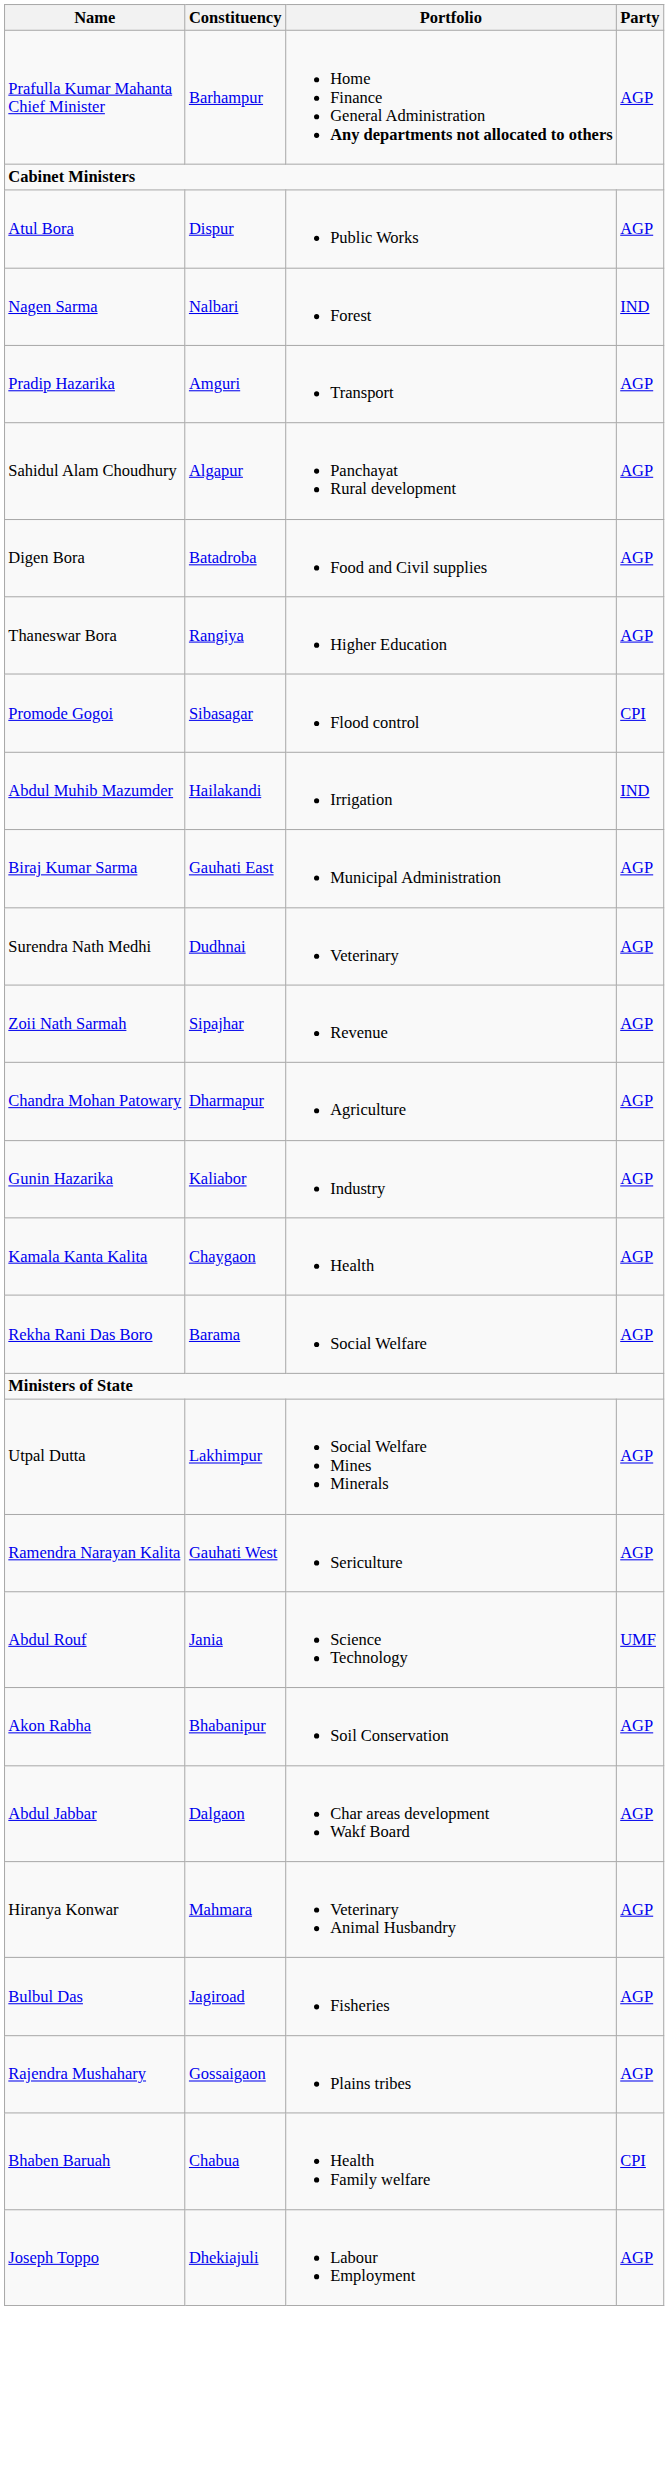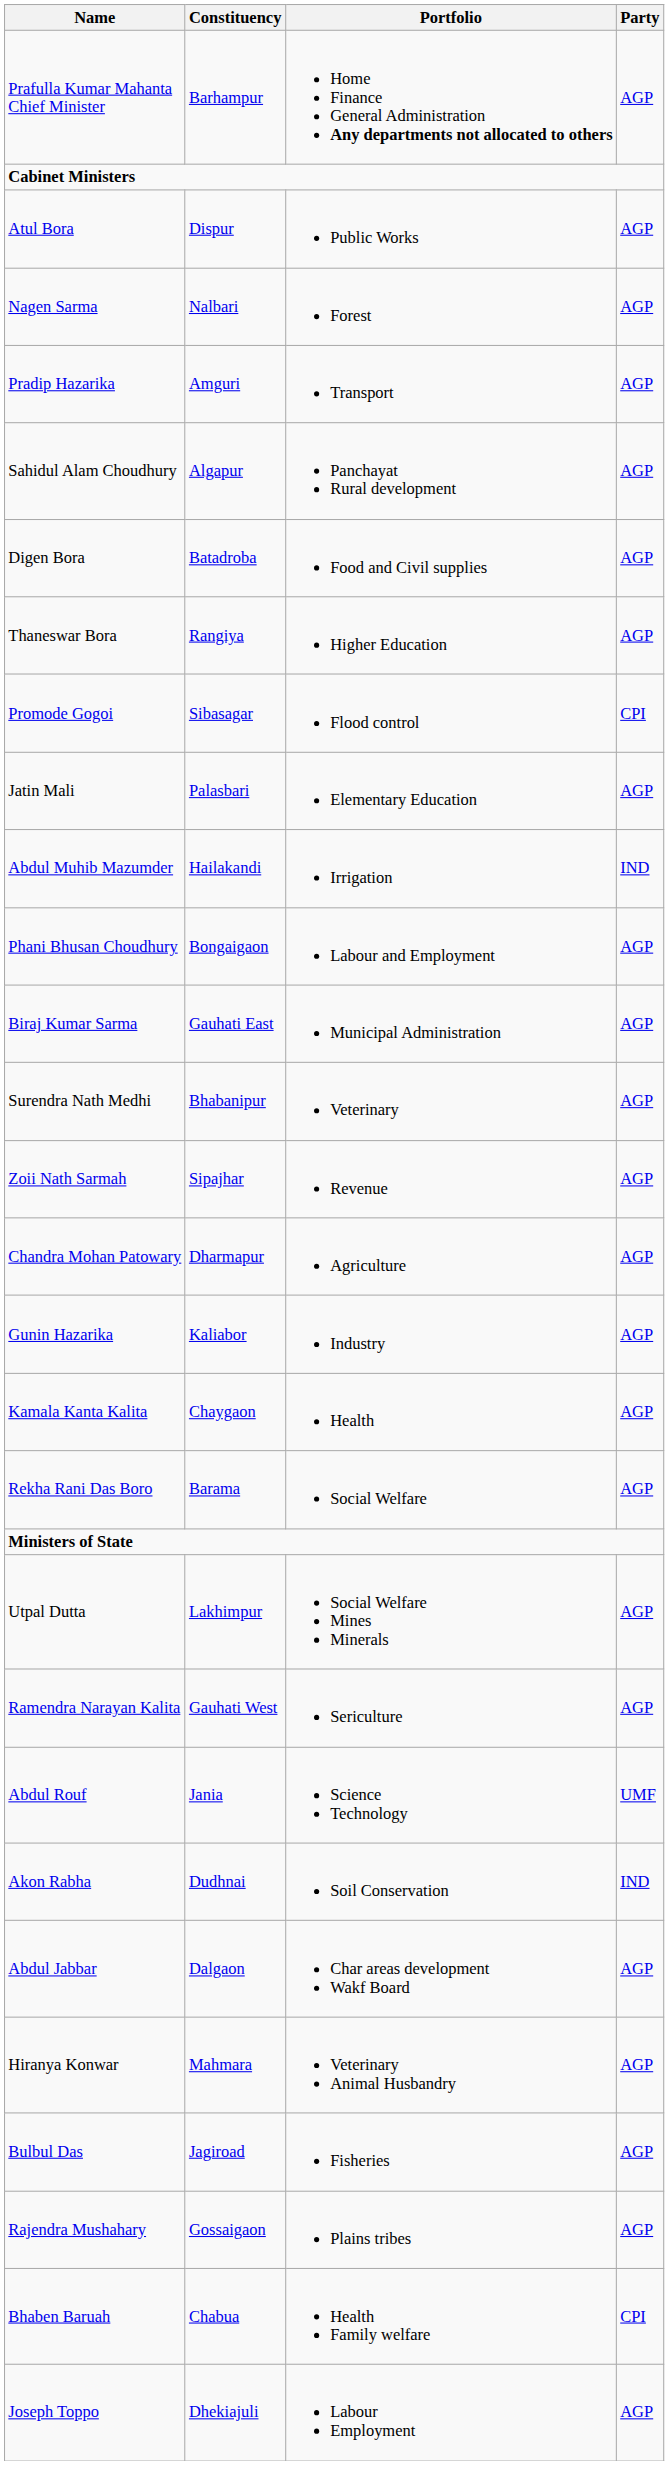 <table class="wikitable">
 <tr>
 <th>Name</th>
 <th>Constituency</th>
 <th>Portfolio</th>
 <th>Party</th>
 </tr>
 <tr>
 <td><a href='#'>Prafulla Kumar Mahanta</a><br><a href='#'>Chief Minister</a></td>
 <td><a href='#'>Barhampur</a></td>
 <td><br><ul><li>Home</li><li>Finance</li><li>General Administration</li><li><strong>Any departments not allocated to others</strong></li></ul></td>
 <td><a href='#'>AGP</a></td>
 </tr>
 <tr>
 <td colspan="4"><strong>Cabinet Ministers</strong></td>
 </tr>
 <tr>
 <td><a href='#'>Atul Bora</a></td>
 <td><a href='#'>Dispur</a></td>
 <td><br><ul><li>Public Works</li></ul></td>
 <td><a href='#'>AGP</a></td>
 </tr>
 <tr>
 <td><a href='#'>Nagen Sarma</a></td>
 <td><a href='#'>Nalbari</a></td>
 <td><br><ul><li>Forest</li></ul></td>
-<td><a href='#'>IND</a></td>
+<td><a href='#'>AGP</a></td>
 </tr>
 <tr>
 <td><a href='#'>Pradip Hazarika</a></td>
 <td><a href='#'>Amguri</a></td>
 <td><br><ul><li>Transport</li></ul></td>
 <td><a href='#'>AGP</a></td>
 </tr>
 <tr>
 <td>Sahidul Alam Choudhury</td>
 <td><a href='#'>Algapur</a></td>
 <td><br><ul><li>Panchayat</li><li>Rural development</li></ul></td>
 <td><a href='#'>AGP</a></td>
 </tr>
 <tr>
 <td>Digen Bora</td>
 <td><a href='#'>Batadroba</a></td>
 <td><br><ul><li>Food and Civil supplies</li></ul></td>
 <td><a href='#'>AGP</a></td>
 </tr>
 <tr>
 <td>Thaneswar Bora</td>
 <td><a href='#'>Rangiya</a></td>
 <td><br><ul><li>Higher Education</li></ul></td>
 <td><a href='#'>AGP</a></td>
 </tr>
 <tr>
 <td><a href='#'>Promode Gogoi</a></td>
 <td><a href='#'>Sibasagar</a></td>
 <td><br><ul><li>Flood control</li></ul></td>
 <td><a href='#'>CPI</a></td>
 </tr>
 <tr>
+<td>Jatin Mali</td>
+<td><a href='#'>Palasbari</a></td>
+<td><br><ul><li>Elementary Education</li></ul></td>
+<td><a href='#'>AGP</a></td>
+</tr>
+<tr>
 <td><a href='#'>Abdul Muhib Mazumder</a></td>
 <td><a href='#'>Hailakandi</a></td>
 <td><br><ul><li>Irrigation</li></ul></td>
 <td><a href='#'>IND</a></td>
+</tr>
+<tr>
+<td><a href='#'>Phani Bhusan Choudhury</a></td>
+<td><a href='#'>Bongaigaon</a></td>
+<td><br><ul><li>Labour and Employment</li></ul></td>
+<td><a href='#'>AGP</a></td>
 </tr>
 <tr>
 <td><a href='#'>Biraj Kumar Sarma</a></td>
 <td><a href='#'>Gauhati East</a></td>
 <td><br><ul><li>Municipal Administration</li></ul></td>
 <td><a href='#'>AGP</a></td>
 </tr>
 <tr>
 <td>Surendra Nath Medhi</td>
-<td><a href='#'>Dudhnai</a></td>
+<td><a href='#'>Bhabanipur</a></td>
 <td><br><ul><li>Veterinary</li></ul></td>
 <td><a href='#'>AGP</a></td>
 </tr>
 <tr>
 <td><a href='#'>Zoii Nath Sarmah</a></td>
 <td><a href='#'>Sipajhar</a></td>
 <td><br><ul><li>Revenue</li></ul></td>
 <td><a href='#'>AGP</a></td>
 </tr>
 <tr>
 <td><a href='#'>Chandra Mohan Patowary</a></td>
 <td><a href='#'>Dharmapur</a></td>
 <td><br><ul><li>Agriculture</li></ul></td>
 <td><a href='#'>AGP</a></td>
 </tr>
 <tr>
 <td><a href='#'>Gunin Hazarika</a></td>
 <td><a href='#'>Kaliabor</a></td>
 <td><br><ul><li>Industry</li></ul></td>
 <td><a href='#'>AGP</a></td>
 </tr>
 <tr>
 <td><a href='#'>Kamala Kanta Kalita</a></td>
 <td><a href='#'>Chaygaon</a></td>
 <td><br><ul><li>Health</li></ul></td>
 <td><a href='#'>AGP</a></td>
 </tr>
 <tr>
 <td><a href='#'>Rekha Rani Das Boro</a></td>
 <td><a href='#'>Barama</a></td>
 <td><br><ul><li>Social Welfare</li></ul></td>
 <td><a href='#'>AGP</a></td>
 </tr>
 <tr>
 <td colspan="4"><strong>Ministers of State</strong></td>
 </tr>
 <tr>
 <td>Utpal Dutta</td>
 <td><a href='#'>Lakhimpur</a></td>
 <td><br><ul><li>Social Welfare</li><li>Mines</li><li>Minerals</li></ul></td>
 <td><a href='#'>AGP</a></td>
 </tr>
 <tr>
 <td><a href='#'>Ramendra Narayan Kalita</a></td>
 <td><a href='#'>Gauhati West</a></td>
 <td><br><ul><li>Sericulture</li></ul></td>
 <td><a href='#'>AGP</a></td>
 </tr>
 <tr>
 <td><a href='#'>Abdul Rouf</a></td>
 <td><a href='#'>Jania</a></td>
 <td><br><ul><li>Science</li><li>Technology</li></ul></td>
 <td><a href='#'>UMF</a></td>
 </tr>
 <tr>
 <td><a href='#'>Akon Rabha</a></td>
-<td><a href='#'>Bhabanipur</a></td>
+<td><a href='#'>Dudhnai</a></td>
 <td><br><ul><li>Soil Conservation</li></ul></td>
-<td><a href='#'>AGP</a></td>
+<td><a href='#'>IND</a></td>
 </tr>
 <tr>
 <td><a href='#'>Abdul Jabbar</a></td>
 <td><a href='#'>Dalgaon</a></td>
 <td><br><ul><li>Char areas development</li><li>Wakf Board</li></ul></td>
 <td><a href='#'>AGP</a></td>
 </tr>
 <tr>
 <td>Hiranya Konwar</td>
 <td><a href='#'>Mahmara</a></td>
 <td><br><ul><li>Veterinary</li><li>Animal Husbandry</li></ul></td>
 <td><a href='#'>AGP</a></td>
 </tr>
 <tr>
 <td><a href='#'>Bulbul Das</a></td>
 <td><a href='#'>Jagiroad</a></td>
 <td><br><ul><li>Fisheries</li></ul></td>
 <td><a href='#'>AGP</a></td>
 </tr>
 <tr>
 <td><a href='#'>Rajendra Mushahary</a></td>
 <td><a href='#'>Gossaigaon</a></td>
 <td><br><ul><li>Plains tribes</li></ul></td>
 <td><a href='#'>AGP</a></td>
 </tr>
 <tr>
 <td><a href='#'>Bhaben Baruah</a></td>
 <td><a href='#'>Chabua</a></td>
 <td><br><ul><li>Health</li><li>Family welfare</li></ul></td>
 <td><a href='#'>CPI</a></td>
 </tr>
 <tr>
 <td><a href='#'>Joseph Toppo</a></td>
 <td><a href='#'>Dhekiajuli</a></td>
 <td><br><ul><li>Labour</li><li>Employment</li></ul></td>
 <td><a href='#'>AGP</a></td>
 </tr>
 </table>
